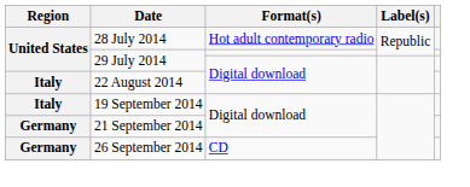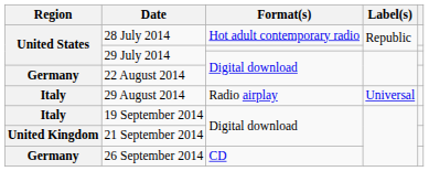 <table class="wikitable plainrowheaders">
 <tr>
 <th scope="col">Region</th>
 <th scope="col">Date</th>
 <th scope="col">Format(s)</th>
 <th scope="col">Label(s)</th>
 <th scope="col"></th>
 </tr>
 <tr>
 <th rowspan="3" scope="row">United States</th>
 <td>28 July 2014</td>
 <td><a href='#'>Hot adult contemporary radio</a></td>
 <td rowspan="2">Republic</td>
 <td align="center"></td>
 </tr>
 <tr>
 <td rowspan="2">29 July 2014</td>
 <td></td>
 <td align="center"></td>
 </tr>
 <tr>
 <td rowspan="2"><a href='#'>Digital download</a></td>
 <td rowspan="2"></td>
 <td align="center"></td>
 </tr>
 <tr>
+<th scope="row">Germany</th>
+<td>22 August 2014</td>
+<td align="center"></td>
+</tr>
+<tr>
 <th scope="row">Italy</th>
-<td>22 August 2014</td>
+<td>29 August 2014</td>
+<td>Radio <a href='#'>airplay</a></td>
+<td><a href='#'>Universal</a></td>
 <td align="center"></td>
 </tr>
 <tr>
 <th scope="row">Italy</th>
 <td>19 September 2014</td>
 <td rowspan="2">Digital download</td>
 <td rowspan="3"></td>
 <td align="center"></td>
 </tr>
 <tr>
-<th scope="row">Germany</th>
+<th scope="row">United Kingdom</th>
 <td>21 September 2014</td>
 <td align="center"></td>
 </tr>
 <tr>
 <th scope="row">Germany</th>
 <td>26 September 2014</td>
 <td><a href='#'>CD</a></td>
 <td align="center"></td>
 </tr>
 </table>
